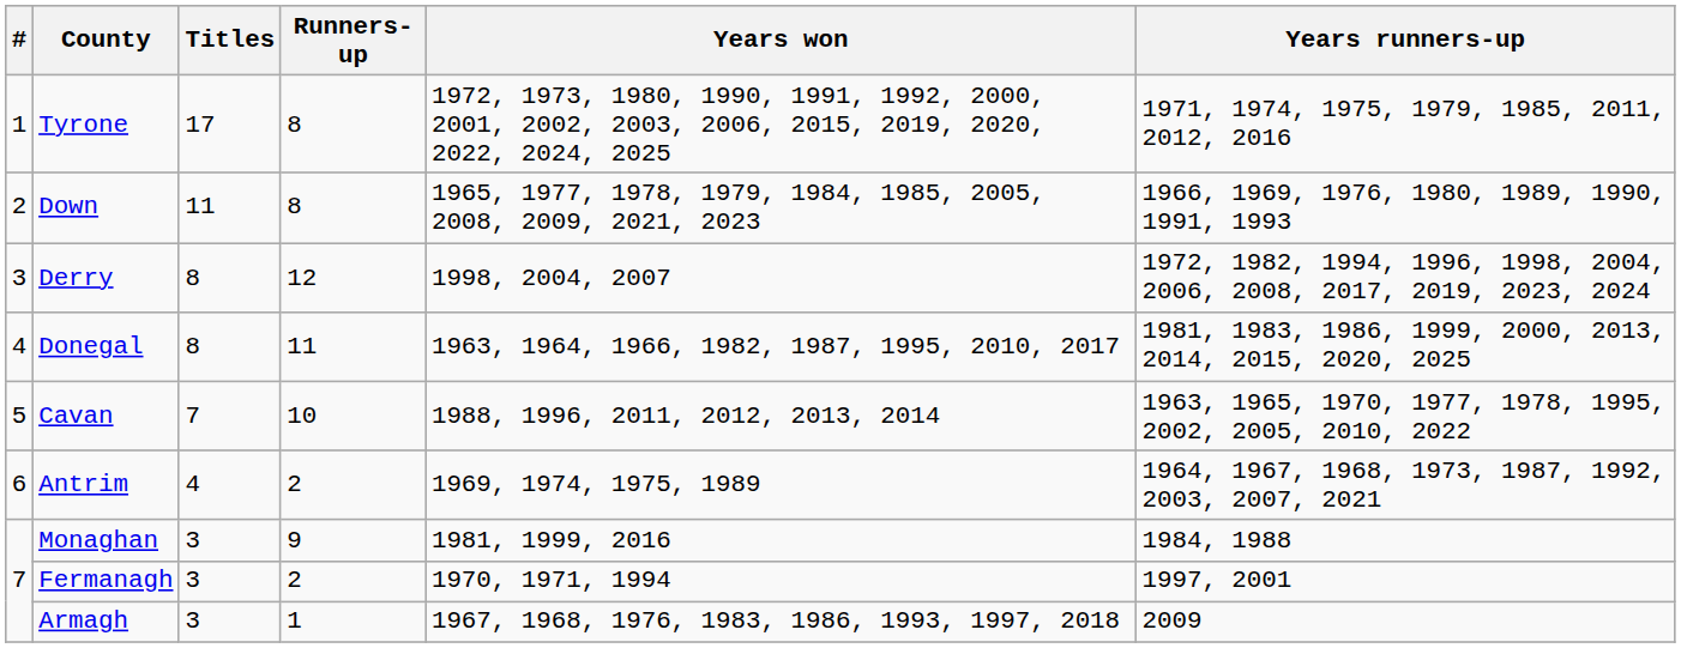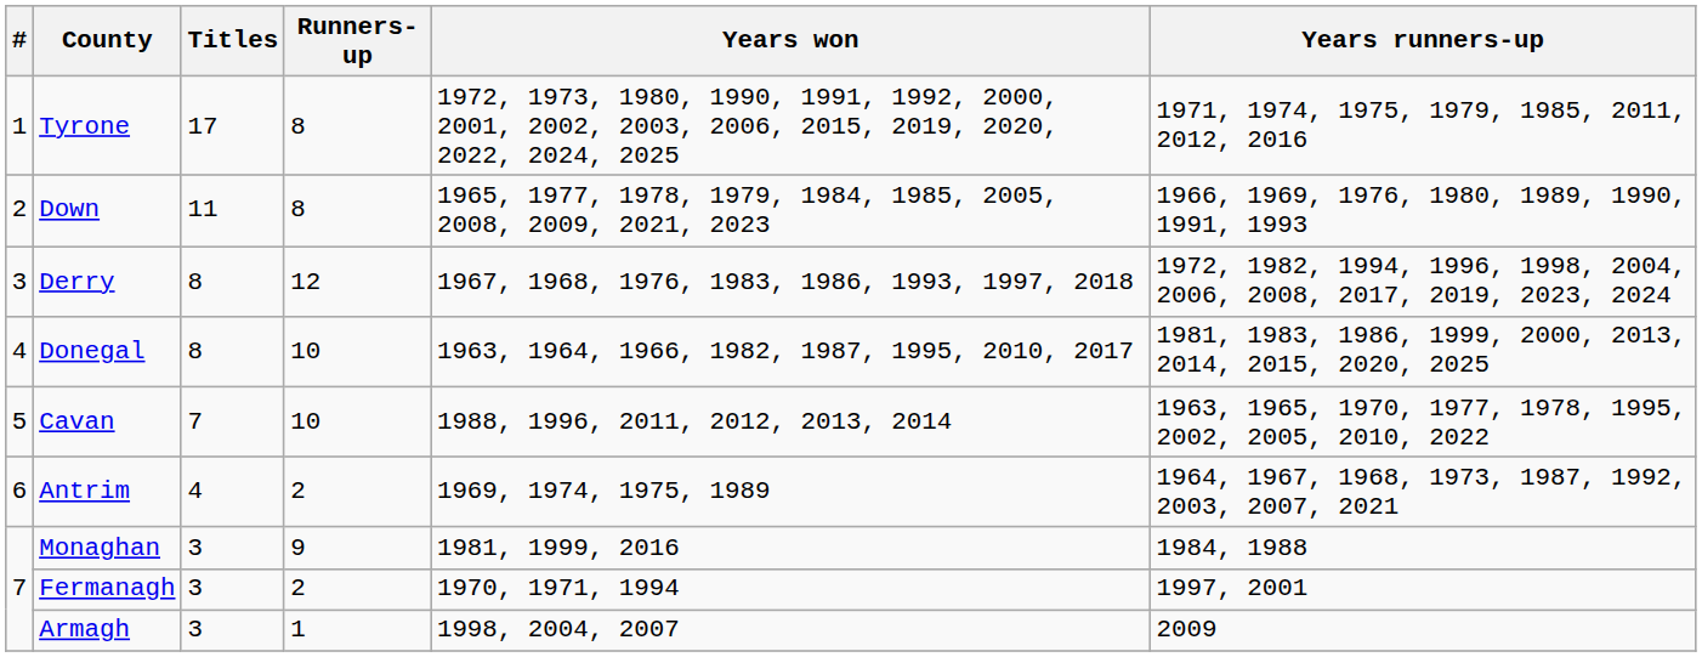 <table class="wikitable">
 <tr>
 <th>#</th>
 <th>County</th>
 <th>Titles</th>
 <th>Runners-up</th>
 <th>Years won</th>
 <th>Years runners-up</th>
 </tr>
 <tr>
 <td>1</td>
 <td><a href='#'>Tyrone</a></td>
 <td>17</td>
 <td>8</td>
 <td>1972, 1973, 1980, 1990, 1991, 1992, 2000, 2001, 2002, 2003, 2006, 2015, 2019, 2020, 2022, 2024, 2025</td>
 <td>1971, 1974, 1975, 1979, 1985, 2011, 2012, 2016</td>
 </tr>
 <tr>
 <td>2</td>
 <td><a href='#'>Down</a></td>
 <td>11</td>
 <td>8</td>
 <td>1965, 1977, 1978, 1979, 1984, 1985, 2005, 2008, 2009, 2021, 2023</td>
 <td>1966, 1969, 1976, 1980, 1989, 1990, 1991, 1993</td>
 </tr>
 <tr>
 <td>3</td>
 <td><a href='#'>Derry</a></td>
 <td>8</td>
 <td>12</td>
-<td>1998, 2004, 2007</td>
+<td>1967, 1968, 1976, 1983, 1986, 1993, 1997, 2018</td>
 <td>1972, 1982, 1994, 1996, 1998, 2004, 2006, 2008, 2017, 2019, 2023, 2024</td>
 </tr>
 <tr>
 <td>4</td>
 <td><a href='#'>Donegal</a></td>
 <td>8</td>
-<td>11</td>
+<td>10</td>
 <td>1963, 1964, 1966, 1982, 1987, 1995, 2010, 2017</td>
 <td>1981, 1983, 1986, 1999, 2000, 2013, 2014, 2015, 2020, 2025</td>
 </tr>
 <tr>
 <td>5</td>
 <td><a href='#'>Cavan</a></td>
 <td>7</td>
 <td>10</td>
 <td>1988, 1996, 2011, 2012, 2013, 2014</td>
 <td>1963, 1965, 1970, 1977, 1978, 1995, 2002, 2005, 2010, 2022</td>
 </tr>
 <tr>
 <td>6</td>
 <td><a href='#'>Antrim</a></td>
 <td>4</td>
 <td>2</td>
 <td>1969, 1974, 1975, 1989</td>
 <td>1964, 1967, 1968, 1973, 1987, 1992, 2003, 2007, 2021</td>
 </tr>
 <tr>
 <td rowspan=3>7</td>
 <td><a href='#'>Monaghan</a></td>
 <td>3</td>
 <td>9</td>
 <td>1981, 1999, 2016</td>
 <td>1984, 1988</td>
 </tr>
 <tr>
 <td><a href='#'>Fermanagh</a></td>
 <td>3</td>
 <td>2</td>
 <td>1970, 1971, 1994</td>
 <td>1997, 2001</td>
 </tr>
 <tr>
 <td><a href='#'>Armagh</a></td>
 <td>3</td>
 <td>1</td>
-<td>1967, 1968, 1976, 1983, 1986, 1993, 1997, 2018</td>
+<td>1998, 2004, 2007</td>
 <td>2009</td>
 </tr>
 </table>
